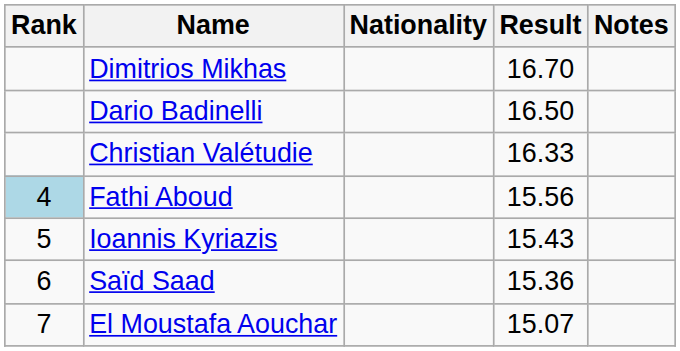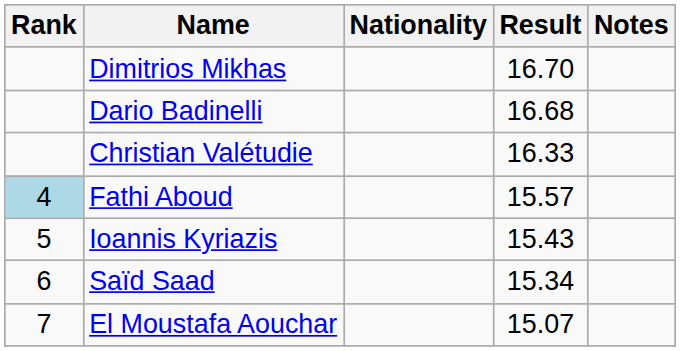 <table class="wikitable sortable" style="text-align:center">
 <tr>
 <th>Rank</th>
 <th>Name</th>
 <th>Nationality</th>
 <th>Result</th>
 <th>Notes</th>
 </tr>
 <tr>
 <td></td>
 <td align=left><a href='#'>Dimitrios Mikhas</a></td>
 <td align=left></td>
 <td>16.70</td>
 <td></td>
 </tr>
 <tr>
 <td></td>
 <td align=left><a href='#'>Dario Badinelli</a></td>
 <td align=left></td>
-<td>16.50</td>
+<td>16.68</td>
 <td></td>
 </tr>
 <tr>
 <td></td>
 <td align=left><a href='#'>Christian Valétudie</a></td>
 <td align=left></td>
 <td>16.33</td>
 <td></td>
 </tr>
 <tr>
 <td style="background: lightblue;">4</td>
 <td align=left><a href='#'>Fathi Aboud</a></td>
 <td align=left></td>
-<td>15.56</td>
+<td>15.57</td>
 <td></td>
 </tr>
 <tr>
 <td>5</td>
 <td align=left><a href='#'>Ioannis Kyriazis</a></td>
 <td align=left></td>
 <td>15.43</td>
 <td></td>
 </tr>
 <tr>
 <td>6</td>
 <td align=left><a href='#'>Saïd Saad</a></td>
 <td align=left></td>
-<td>15.36</td>
+<td>15.34</td>
 <td></td>
 </tr>
 <tr>
 <td>7</td>
 <td align=left><a href='#'>El Moustafa Aouchar</a></td>
 <td align=left></td>
 <td>15.07</td>
 <td></td>
 </tr>
 </table>
